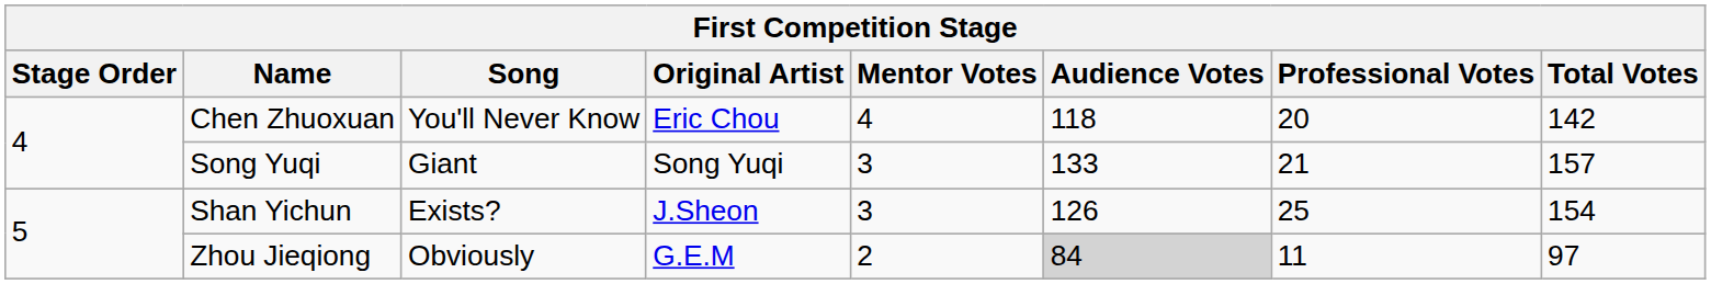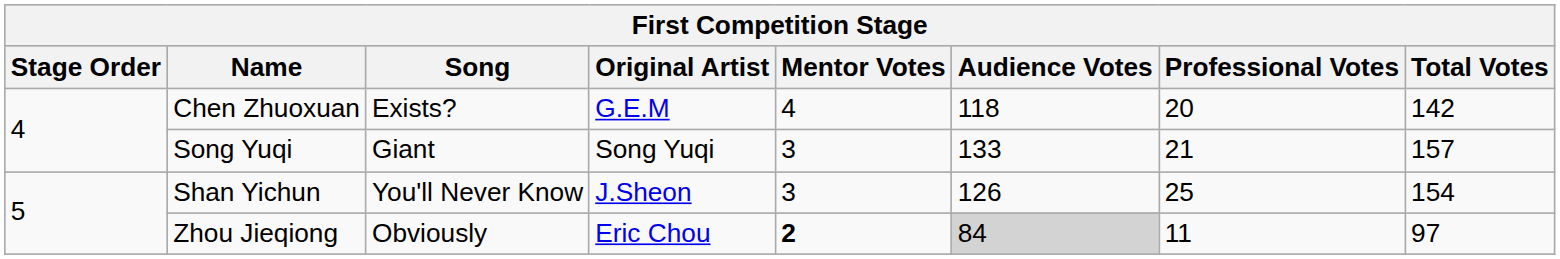 <table class="wikitable sortable">
 <tr>
 <th colspan="8">First Competition Stage</th>
 </tr>
 <tr>
 <th>Stage Order</th>
 <th class=unsortable>Name</th>
 <th class=unsortable>Song</th>
 <th class=unsortable>Original Artist</th>
 <th>Mentor Votes</th>
 <th>Audience Votes</th>
 <th>Professional Votes</th>
 <th>Total Votes</th>
 </tr>
 <tr>
 <td rowspan="2">4</td>
 <td>Chen Zhuoxuan</td>
-<td>You'll Never Know</td>
-<td><a href='#'>Eric Chou</a></td>
+<td>Exists?</td>
+<td><a href='#'>G.E.M</a></td>
 <td>4</td>
 <td>118</td>
 <td>20</td>
 <td>142</td>
 </tr>
 <tr>
 <td>Song Yuqi</td>
 <td>Giant</td>
 <td>Song Yuqi</td>
 <td>3</td>
 <td>133</td>
 <td>21</td>
 <td>157</td>
 </tr>
 <tr>
 <td rowspan="2">5</td>
 <td>Shan Yichun</td>
-<td>Exists?</td>
+<td>You'll Never Know</td>
 <td><a href='#'>J.Sheon</a></td>
 <td>3</td>
 <td>126</td>
 <td>25</td>
 <td>154</td>
 </tr>
 <tr>
 <td>Zhou Jieqiong</td>
 <td>Obviously</td>
-<td><a href='#'>G.E.M</a></td>
-<td>2</td>
+<td><a href='#'>Eric Chou</a></td>
+<td><strong>2</strong></td>
 <td style="background: lightgrey;">84</td>
 <td>11</td>
 <td>97</td>
 </tr>
 </table>
